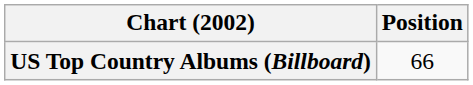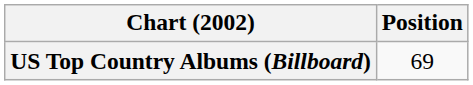 <table class="wikitable plainrowheaders" style="text-align:center">
 <tr>
 <th scope="col">Chart (2002)</th>
 <th scope="col">Position</th>
 </tr>
 <tr>
 <th scope="row">US Top Country Albums (<em>Billboard</em>)</th>
-<td>66</td>
+<td>69</td>
 </tr>
 </table>
